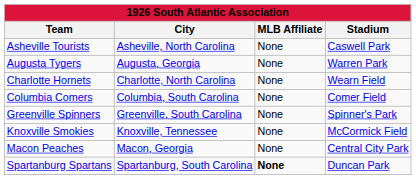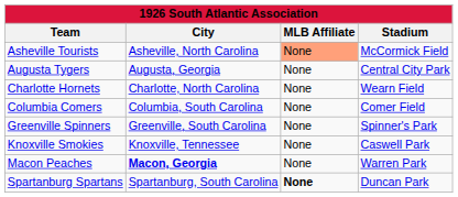 <table class="wikitable" style="width:auto">
 <tr>
 <td bgcolor="#DC143C" align="center" colspan="7"><strong><span>1926 South Atlantic Association</span></strong></td>
 </tr>
 <tr>
 <th>Team</th>
 <th>City</th>
 <th>MLB Affiliate</th>
 <th>Stadium</th>
 </tr>
 <tr>
 <td><a href='#'>Asheville Tourists</a></td>
 <td><a href='#'>Asheville, North Carolina</a></td>
-<td>None</td>
-<td><a href='#'>Caswell Park</a></td>
+<td style="background: lightsalmon;">None</td>
+<td><a href='#'>McCormick Field</a></td>
 </tr>
 <tr>
 <td><a href='#'>Augusta Tygers</a></td>
 <td><a href='#'>Augusta, Georgia</a></td>
 <td>None</td>
-<td><a href='#'>Warren Park</a></td>
+<td><a href='#'>Central City Park</a></td>
 </tr>
 <tr>
 <td><a href='#'>Charlotte Hornets</a></td>
 <td><a href='#'>Charlotte, North Carolina</a></td>
 <td>None</td>
 <td><a href='#'>Wearn Field</a></td>
 </tr>
 <tr>
 <td><a href='#'>Columbia Comers</a></td>
 <td><a href='#'>Columbia, South Carolina</a></td>
 <td>None</td>
 <td><a href='#'>Comer Field</a></td>
 </tr>
 <tr>
 <td><a href='#'>Greenville Spinners</a></td>
 <td><a href='#'>Greenville, South Carolina</a></td>
 <td>None</td>
 <td><a href='#'>Spinner's Park</a></td>
 </tr>
 <tr>
 <td><a href='#'>Knoxville Smokies</a></td>
 <td><a href='#'>Knoxville, Tennessee</a></td>
 <td>None</td>
-<td><a href='#'>McCormick Field</a></td>
+<td><a href='#'>Caswell Park</a></td>
 </tr>
 <tr>
 <td><a href='#'>Macon Peaches</a></td>
-<td><a href='#'>Macon, Georgia</a></td>
+<td><strong><a href='#'>Macon, Georgia</a></strong></td>
 <td>None</td>
-<td><a href='#'>Central City Park</a></td>
+<td><a href='#'>Warren Park</a></td>
 </tr>
 <tr>
 <td><a href='#'>Spartanburg Spartans</a></td>
 <td><a href='#'>Spartanburg, South Carolina</a></td>
 <td><strong>None</strong></td>
 <td><a href='#'>Duncan Park</a></td>
 </tr>
 </table>
